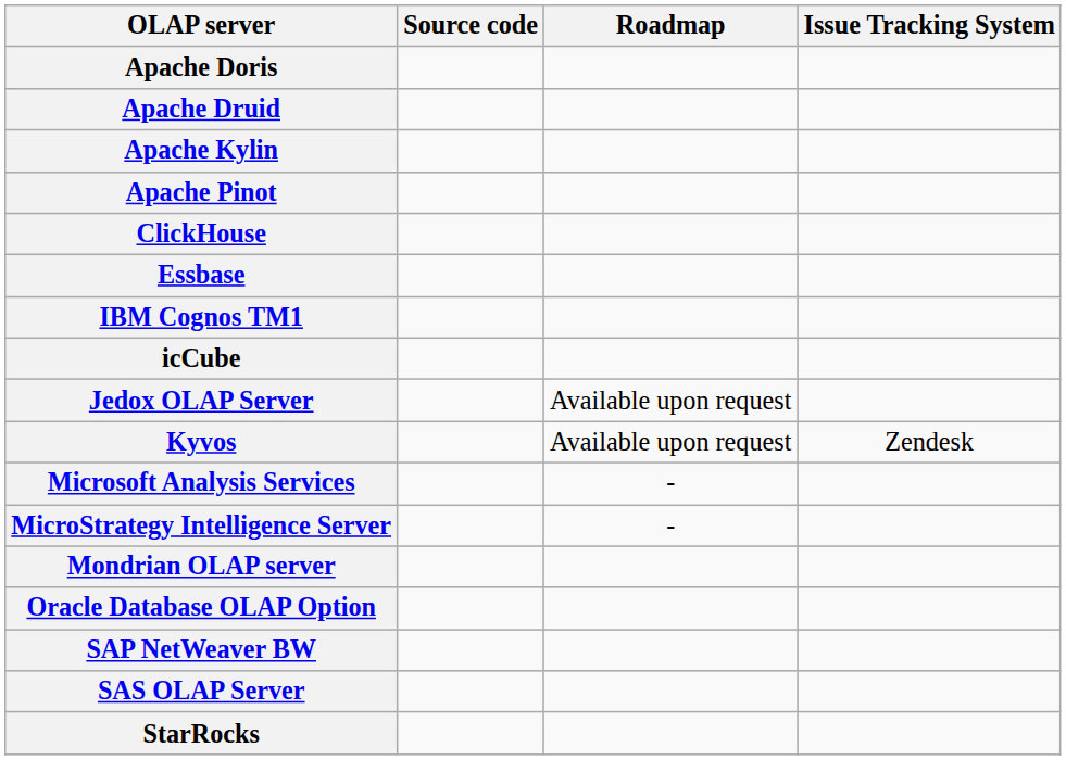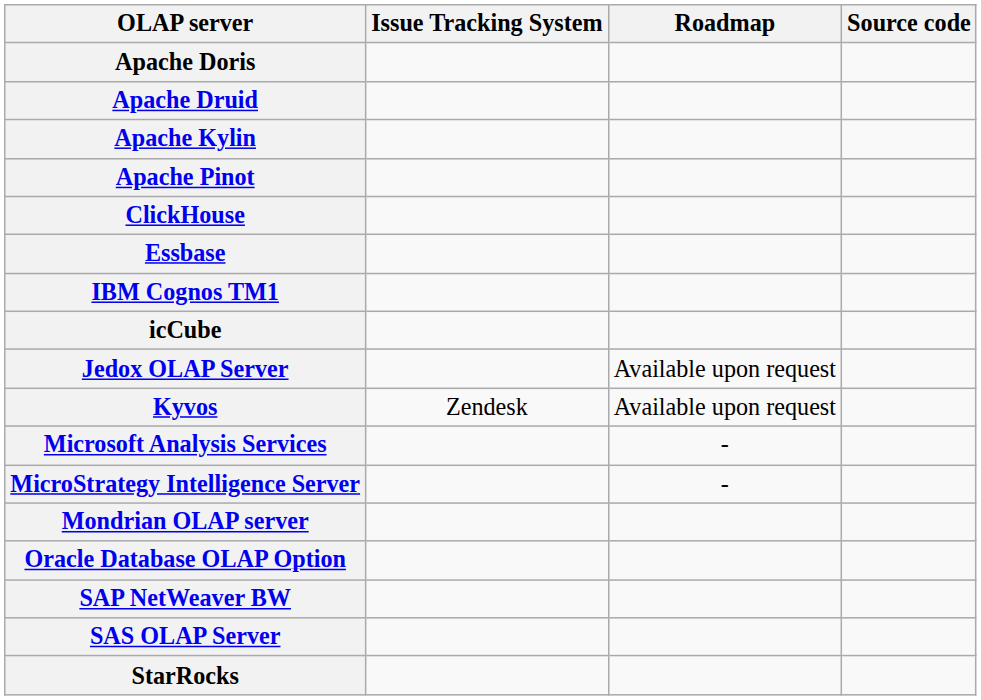 <table class="wikitable sortable"  style="font-size: 100%; text-align: center; width: auto;">
 <tr>
 <th>OLAP server</th>
+<th>Issue Tracking System</th>
+<th>Roadmap</th>
 <th>Source code</th>
-<th>Roadmap</th>
-<th>Issue Tracking System</th>
 </tr>
 <tr>
 <th>Apache Doris</th>
 <td></td>
 <td></td>
 <td></td>
 </tr>
 <tr>
 <th><a href='#'>Apache Druid</a></th>
 <td></td>
 <td></td>
 <td></td>
 </tr>
 <tr>
 <th><a href='#'>Apache Kylin</a></th>
 <td></td>
 <td></td>
 <td></td>
 </tr>
 <tr>
 <th><a href='#'>Apache Pinot</a></th>
 <td></td>
 <td></td>
 <td></td>
 </tr>
 <tr>
 <th><a href='#'>ClickHouse</a></th>
 <td></td>
 <td></td>
 <td></td>
 </tr>
 <tr>
 <th><a href='#'>Essbase</a></th>
 <td></td>
 <td></td>
 <td></td>
 </tr>
 <tr>
 <th><a href='#'>IBM Cognos TM1</a></th>
 <td></td>
 <td></td>
 <td></td>
 </tr>
 <tr>
 <th>icCube</th>
 <td></td>
 <td></td>
 <td></td>
 </tr>
 <tr>
 <th><a href='#'>Jedox OLAP Server</a></th>
 <td></td>
 <td>Available upon request</td>
 <td></td>
 </tr>
 <tr>
 <th><a href='#'>Kyvos</a></th>
+<td>Zendesk</td>
+<td>Available upon request</td>
 <td></td>
-<td>Available upon request</td>
-<td>Zendesk</td>
 </tr>
 <tr>
 <th><a href='#'>Microsoft Analysis Services</a></th>
 <td></td>
 <td>-</td>
 <td></td>
 </tr>
 <tr>
 <th><a href='#'>MicroStrategy Intelligence Server</a></th>
 <td></td>
 <td>-</td>
 <td></td>
 </tr>
 <tr>
 <th><a href='#'>Mondrian OLAP server</a></th>
 <td></td>
 <td></td>
 <td></td>
 </tr>
 <tr>
 <th><a href='#'>Oracle Database OLAP Option</a></th>
 <td></td>
 <td></td>
 <td></td>
 </tr>
 <tr>
 <th><a href='#'>SAP NetWeaver BW</a></th>
 <td></td>
 <td></td>
 <td></td>
 </tr>
 <tr>
 <th><a href='#'>SAS OLAP Server</a></th>
 <td></td>
 <td></td>
 <td></td>
 </tr>
 <tr>
 <th>StarRocks</th>
 <td></td>
 <td></td>
 <td></td>
 </tr>
 </table>
